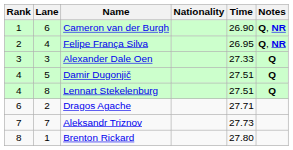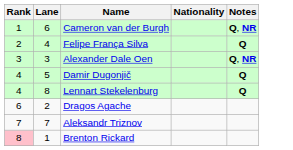 <table class="wikitable sortable" style="text-align:center">
 <tr>
 <th>Rank</th>
 <th>Lane</th>
 <th>Name</th>
 <th>Nationality</th>
-<th>Time</th>
 <th>Notes</th>
 </tr>
 <tr bgcolor=ccffcc>
 <td>1</td>
 <td>6</td>
 <td align=left><a href='#'>Cameron van der Burgh</a></td>
 <td align=left></td>
-<td>26.90</td>
 <td><strong>Q</strong>, <strong><a href='#'>NR</a></strong></td>
 </tr>
 <tr bgcolor=ccffcc>
 <td>2</td>
 <td>4</td>
 <td align=left><a href='#'>Felipe França Silva</a></td>
 <td align=left></td>
-<td>26.95</td>
-<td><strong>Q</strong>, <strong><a href='#'>NR</a></strong></td>
+<td><strong>Q</strong></td>
 </tr>
 <tr bgcolor=ccffcc>
 <td>3</td>
 <td>3</td>
 <td align=left><a href='#'>Alexander Dale Oen</a></td>
 <td align=left></td>
-<td>27.33</td>
-<td><strong>Q</strong></td>
+<td><strong>Q</strong>, <strong><a href='#'>NR</a></strong></td>
 </tr>
 <tr bgcolor=ccffcc>
 <td>4</td>
 <td>5</td>
 <td align=left><a href='#'>Damir Dugonjič</a></td>
 <td align=left></td>
-<td>27.51</td>
 <td><strong>Q</strong></td>
 </tr>
 <tr bgcolor=ccffcc>
 <td>4</td>
 <td>8</td>
 <td align=left><a href='#'>Lennart Stekelenburg</a></td>
 <td align=left></td>
-<td>27.51</td>
 <td><strong>Q</strong></td>
 </tr>
 <tr>
 <td>6</td>
 <td>2</td>
 <td align=left><a href='#'>Dragos Agache</a></td>
 <td align=left></td>
-<td>27.71</td>
 <td></td>
 </tr>
 <tr>
 <td>7</td>
 <td>7</td>
 <td align=left><a href='#'>Aleksandr Triznov</a></td>
 <td align=left></td>
-<td>27.73</td>
 <td></td>
 </tr>
 <tr>
-<td>8</td>
+<td style="background: pink;">8</td>
 <td>1</td>
 <td align=left><a href='#'>Brenton Rickard</a></td>
 <td align=left></td>
-<td>27.80</td>
 <td></td>
 </tr>
 </table>
